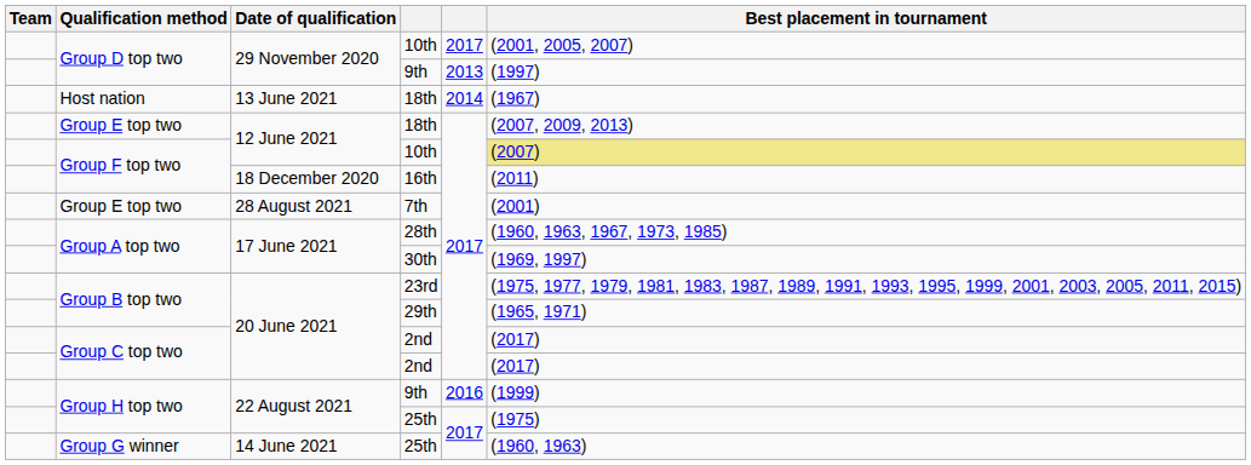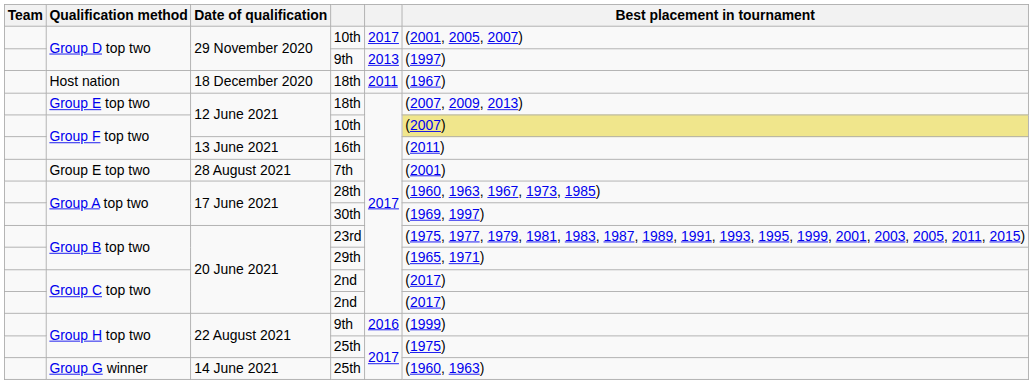 <table class="wikitable sortable">
 <tr>
 <th>Team</th>
 <th>Qualification method</th>
 <th>Date of qualification</th>
 <th></th>
 <th></th>
 <th>Best placement in tournament</th>
 </tr>
 <tr>
 <td></td>
 <td rowspan=2><a href='#'>Group D</a> top two</td>
 <td rowspan=2>29 November 2020</td>
 <td>10th</td>
 <td><a href='#'>2017</a></td>
 <td> (<a href='#'>2001</a>, <a href='#'>2005</a>, <a href='#'>2007</a>)</td>
 </tr>
 <tr>
 <td></td>
 <td>9th</td>
 <td><a href='#'>2013</a></td>
 <td> (<a href='#'>1997</a>)</td>
 </tr>
 <tr>
 <td></td>
 <td>Host nation</td>
-<td>13 June 2021</td>
+<td>18 December 2020</td>
 <td>18th</td>
-<td><a href='#'>2014</a></td>
+<td><a href='#'>2011</a></td>
 <td> (<a href='#'>1967</a>)</td>
 </tr>
 <tr>
 <td></td>
 <td><a href='#'>Group E</a> top two</td>
 <td rowspan=2>12 June 2021</td>
 <td>18th</td>
 <td rowspan=10><a href='#'>2017</a></td>
 <td><strong></strong> (<a href='#'>2007</a>, <a href='#'>2009</a>, <a href='#'>2013</a>)</td>
 </tr>
 <tr>
 <td></td>
 <td rowspan=2><a href='#'>Group F</a> top two</td>
 <td>10th</td>
 <td style="background: khaki;"> (<a href='#'>2007</a>)</td>
 </tr>
 <tr>
 <td></td>
-<td>18 December 2020</td>
+<td>13 June 2021</td>
 <td>16th</td>
 <td> (<a href='#'>2011</a>)</td>
 </tr>
 <tr>
 <td></td>
 <td>Group E top two</td>
 <td>28 August 2021</td>
 <td>7th</td>
 <td> (<a href='#'>2001</a>)</td>
 </tr>
 <tr>
 <td></td>
 <td rowspan=2><a href='#'>Group A</a> top two</td>
 <td rowspan=2>17 June 2021</td>
 <td>28th</td>
 <td><strong></strong> (<a href='#'>1960</a>, <a href='#'>1963</a>, <a href='#'>1967</a>, <a href='#'>1973</a>, <a href='#'>1985</a>)</td>
 </tr>
 <tr>
 <td></td>
 <td>30th</td>
 <td><strong></strong> (<a href='#'>1969</a>, <a href='#'>1997</a>)</td>
 </tr>
 <tr>
 <td></td>
 <td rowspan=2><a href='#'>Group B</a> top two</td>
 <td rowspan=4>20 June 2021</td>
 <td>23rd</td>
 <td><strong></strong> (<a href='#'>1975</a>, <a href='#'>1977</a>, <a href='#'>1979</a>, <a href='#'>1981</a>, <a href='#'>1983</a>, <a href='#'>1987</a>, <a href='#'>1989</a>, <a href='#'>1991</a>, <a href='#'>1993</a>, <a href='#'>1995</a>, <a href='#'>1999</a>, <a href='#'>2001</a>, <a href='#'>2003</a>, <a href='#'>2005</a>, <a href='#'>2011</a>, <a href='#'>2015</a>)</td>
 </tr>
 <tr>
 <td></td>
 <td>29th</td>
 <td><strong></strong> (<a href='#'>1965</a>, <a href='#'>1971</a>)</td>
 </tr>
 <tr>
 <td></td>
 <td rowspan=2><a href='#'>Group C</a> top two</td>
 <td>2nd</td>
 <td><strong></strong> (<a href='#'>2017</a>)</td>
 </tr>
 <tr>
 <td></td>
 <td>2nd</td>
 <td> (<a href='#'>2017</a>)</td>
 </tr>
 <tr>
 <td></td>
 <td rowspan=2><a href='#'>Group H</a> top two</td>
 <td rowspan=2>22 August 2021</td>
 <td>9th</td>
 <td><a href='#'>2016</a></td>
 <td> (<a href='#'>1999</a>)</td>
 </tr>
 <tr>
 <td></td>
 <td>25th</td>
 <td rowspan=2><a href='#'>2017</a></td>
 <td> (<a href='#'>1975</a>)</td>
 </tr>
 <tr>
 <td></td>
 <td><a href='#'>Group G</a> winner</td>
 <td>14 June 2021</td>
 <td>25th</td>
 <td> (<a href='#'>1960</a>, <a href='#'>1963</a>)</td>
 </tr>
 </table>
